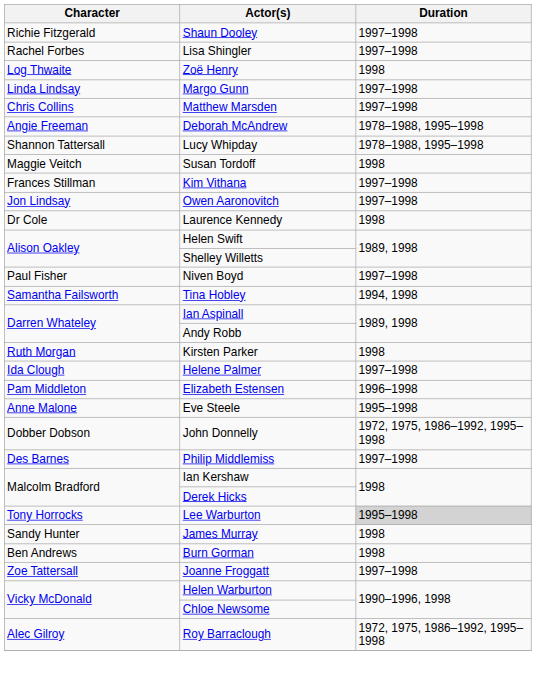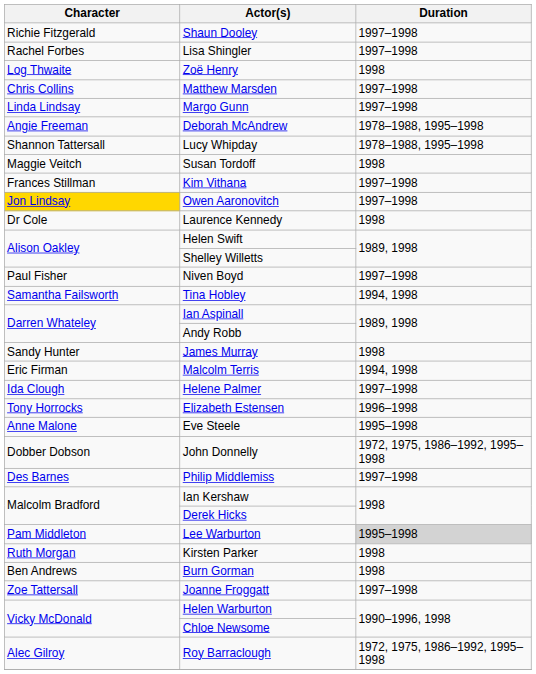 <table class="wikitable">
 <tr>
 <th scope="col" style="width:230px;">Character</th>
 <th scope="col" style="width:230px;">Actor(s)</th>
 <th scope="col" style="width:230px;">Duration</th>
 </tr>
 <tr>
 <td>Richie Fitzgerald</td>
 <td><a href='#'>Shaun Dooley</a></td>
 <td>1997–1998</td>
 </tr>
 <tr>
 <td>Rachel Forbes</td>
 <td>Lisa Shingler</td>
 <td>1997–1998</td>
 </tr>
 <tr>
 <td><a href='#'>Log Thwaite</a></td>
 <td><a href='#'>Zoë Henry</a></td>
 <td>1998</td>
 </tr>
 <tr>
-<td><a href='#'>Linda Lindsay</a></td>
-<td><a href='#'>Margo Gunn</a></td>
+<td><a href='#'>Chris Collins</a></td>
+<td><a href='#'>Matthew Marsden</a></td>
 <td>1997–1998</td>
 </tr>
 <tr>
-<td><a href='#'>Chris Collins</a></td>
-<td><a href='#'>Matthew Marsden</a></td>
+<td><a href='#'>Linda Lindsay</a></td>
+<td><a href='#'>Margo Gunn</a></td>
 <td>1997–1998</td>
 </tr>
 <tr>
 <td><a href='#'>Angie Freeman</a></td>
 <td><a href='#'>Deborah McAndrew</a></td>
 <td>1978–1988, 1995–1998</td>
 </tr>
 <tr>
 <td>Shannon Tattersall</td>
 <td>Lucy Whipday</td>
 <td>1978–1988, 1995–1998</td>
 </tr>
 <tr>
 <td>Maggie Veitch</td>
 <td>Susan Tordoff</td>
 <td>1998</td>
 </tr>
 <tr>
 <td>Frances Stillman</td>
 <td><a href='#'>Kim Vithana</a></td>
 <td>1997–1998</td>
 </tr>
 <tr>
-<td><a href='#'>Jon Lindsay</a></td>
+<td style="background: gold;"><a href='#'>Jon Lindsay</a></td>
 <td><a href='#'>Owen Aaronovitch</a></td>
 <td>1997–1998</td>
 </tr>
 <tr>
 <td>Dr Cole</td>
 <td>Laurence Kennedy</td>
 <td>1998</td>
 </tr>
 <tr>
 <td rowspan="2"><a href='#'>Alison Oakley</a></td>
 <td>Helen Swift</td>
 <td rowspan="2">1989, 1998</td>
 </tr>
 <tr>
 <td>Shelley Willetts</td>
 </tr>
 <tr>
 <td>Paul Fisher</td>
 <td>Niven Boyd</td>
 <td>1997–1998</td>
 </tr>
 <tr>
 <td><a href='#'>Samantha Failsworth</a></td>
 <td><a href='#'>Tina Hobley</a></td>
 <td>1994, 1998</td>
 </tr>
 <tr>
 <td rowspan="2"><a href='#'>Darren Whateley</a></td>
 <td><a href='#'>Ian Aspinall</a></td>
 <td rowspan="2">1989, 1998</td>
 </tr>
 <tr>
 <td>Andy Robb</td>
 </tr>
 <tr>
-<td><a href='#'>Ruth Morgan</a></td>
-<td>Kirsten Parker</td>
+<td>Sandy Hunter</td>
+<td><a href='#'>James Murray</a></td>
 <td>1998</td>
+</tr>
+<tr>
+<td>Eric Firman</td>
+<td><a href='#'>Malcolm Terris</a></td>
+<td>1994, 1998</td>
 </tr>
 <tr>
 <td><a href='#'>Ida Clough</a></td>
 <td><a href='#'>Helene Palmer</a></td>
 <td>1997–1998</td>
 </tr>
 <tr>
-<td><a href='#'>Pam Middleton</a></td>
+<td><a href='#'>Tony Horrocks</a></td>
 <td><a href='#'>Elizabeth Estensen</a></td>
 <td>1996–1998</td>
 </tr>
 <tr>
 <td><a href='#'>Anne Malone</a></td>
 <td>Eve Steele</td>
 <td>1995–1998</td>
 </tr>
 <tr>
 <td>Dobber Dobson</td>
 <td>John Donnelly</td>
 <td>1972, 1975, 1986–1992, 1995–1998</td>
 </tr>
 <tr>
 <td><a href='#'>Des Barnes</a></td>
 <td><a href='#'>Philip Middlemiss</a></td>
 <td>1997–1998</td>
 </tr>
 <tr>
 <td rowspan="2">Malcolm Bradford</td>
 <td>Ian Kershaw</td>
 <td rowspan="2">1998</td>
 </tr>
 <tr>
 <td><a href='#'>Derek Hicks</a></td>
 </tr>
 <tr>
-<td><a href='#'>Tony Horrocks</a></td>
+<td><a href='#'>Pam Middleton</a></td>
 <td><a href='#'>Lee Warburton</a></td>
 <td style="background: lightgrey;">1995–1998</td>
 </tr>
 <tr>
-<td>Sandy Hunter</td>
-<td><a href='#'>James Murray</a></td>
+<td><a href='#'>Ruth Morgan</a></td>
+<td>Kirsten Parker</td>
 <td>1998</td>
 </tr>
 <tr>
 <td>Ben Andrews</td>
 <td><a href='#'>Burn Gorman</a></td>
 <td>1998</td>
 </tr>
 <tr>
 <td><a href='#'>Zoe Tattersall</a></td>
 <td><a href='#'>Joanne Froggatt</a></td>
 <td>1997–1998</td>
 </tr>
 <tr>
 <td rowspan="2"><a href='#'>Vicky McDonald</a></td>
 <td><a href='#'>Helen Warburton</a></td>
 <td rowspan="2">1990–1996, 1998</td>
 </tr>
 <tr>
 <td><a href='#'>Chloe Newsome</a></td>
 </tr>
 <tr>
 <td><a href='#'>Alec Gilroy</a></td>
 <td><a href='#'>Roy Barraclough</a></td>
 <td>1972, 1975, 1986–1992, 1995–1998</td>
 </tr>
 <tr>
 </tr>
 </table>
